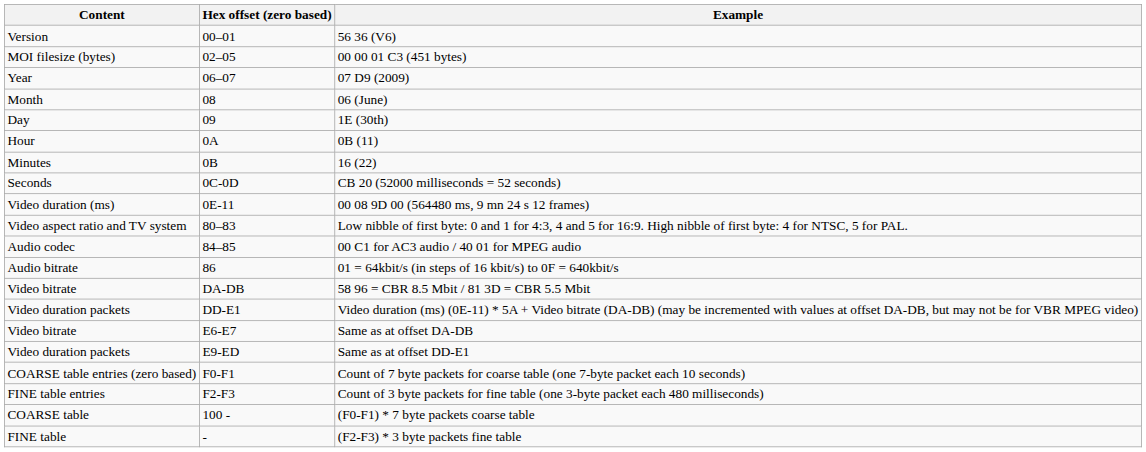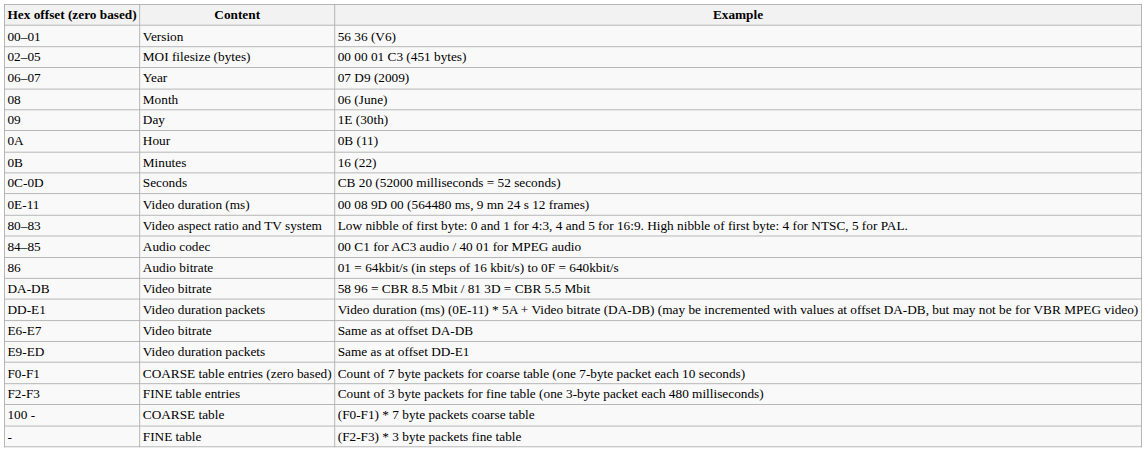 <table class="wikitable">
 <tr>
+<th>Hex offset (zero based)</th>
 <th>Content</th>
-<th>Hex offset (zero based)</th>
 <th>Example</th>
 </tr>
 <tr>
+<td>00–01</td>
 <td>Version</td>
-<td>00–01</td>
 <td>56 36 (V6)</td>
 </tr>
 <tr>
+<td>02–05</td>
 <td>MOI filesize (bytes)</td>
-<td>02–05</td>
 <td>00 00 01 C3 (451 bytes)</td>
 </tr>
 <tr>
+<td>06–07</td>
 <td>Year</td>
-<td>06–07</td>
 <td>07 D9 (2009)</td>
 </tr>
 <tr>
+<td>08</td>
 <td>Month</td>
-<td>08</td>
 <td>06 (June)</td>
 </tr>
 <tr>
+<td>09</td>
 <td>Day</td>
-<td>09</td>
 <td>1E (30th)</td>
 </tr>
 <tr>
+<td>0A</td>
 <td>Hour</td>
-<td>0A</td>
 <td>0B (11)</td>
 </tr>
 <tr>
+<td>0B</td>
 <td>Minutes</td>
-<td>0B</td>
 <td>16 (22)</td>
 </tr>
 <tr>
+<td>0C-0D</td>
 <td>Seconds</td>
-<td>0C-0D</td>
 <td>CB 20 (52000 milliseconds = 52 seconds)</td>
 </tr>
 <tr>
+<td>0E-11</td>
 <td>Video duration (ms)</td>
-<td>0E-11</td>
 <td>00 08 9D 00 (564480 ms, 9 mn  24 s 12 frames)</td>
 </tr>
 <tr>
+<td>80–83</td>
 <td>Video aspect ratio and TV system</td>
-<td>80–83</td>
 <td>Low nibble of first byte: 0 and 1 for 4:3, 4 and 5 for 16:9. High nibble of first byte: 4 for NTSC, 5 for PAL.</td>
 </tr>
 <tr>
+<td>84–85</td>
 <td>Audio codec</td>
-<td>84–85</td>
 <td>00 C1 for AC3 audio / 40 01 for MPEG audio</td>
 </tr>
 <tr>
+<td>86</td>
 <td>Audio bitrate</td>
-<td>86</td>
 <td>01 = 64kbit/s (in steps of 16 kbit/s) to 0F = 640kbit/s</td>
 </tr>
 <tr>
+<td>DA-DB</td>
 <td>Video bitrate</td>
-<td>DA-DB</td>
 <td>58 96 = CBR 8.5 Mbit / 81 3D = CBR 5.5 Mbit</td>
 </tr>
 <tr>
+<td>DD-E1</td>
 <td>Video duration packets</td>
-<td>DD-E1</td>
 <td>Video duration (ms) (0E-11) * 5A + Video bitrate (DA-DB) (may be incremented with values at offset DA-DB, but may not be for VBR MPEG video)</td>
 </tr>
 <tr>
+<td>E6-E7</td>
 <td>Video bitrate</td>
-<td>E6-E7</td>
 <td>Same as at offset DA-DB</td>
 </tr>
 <tr>
+<td>E9-ED</td>
 <td>Video duration packets</td>
-<td>E9-ED</td>
 <td>Same as at offset DD-E1</td>
 </tr>
 <tr>
+<td>F0-F1</td>
 <td>COARSE table entries (zero based)</td>
-<td>F0-F1</td>
 <td>Count of 7 byte packets for coarse table (one 7-byte packet each 10 seconds)</td>
 </tr>
 <tr>
+<td>F2-F3</td>
 <td>FINE table entries</td>
-<td>F2-F3</td>
 <td>Count of 3 byte packets for fine table (one 3-byte packet each 480 milliseconds)</td>
 </tr>
 <tr>
+<td>100 -</td>
 <td>COARSE table</td>
-<td>100 -</td>
 <td>(F0-F1) * 7 byte packets coarse table</td>
 </tr>
 <tr>
+<td>-</td>
 <td>FINE table</td>
-<td>-</td>
 <td>(F2-F3) * 3 byte packets fine table</td>
 </tr>
 </table>
